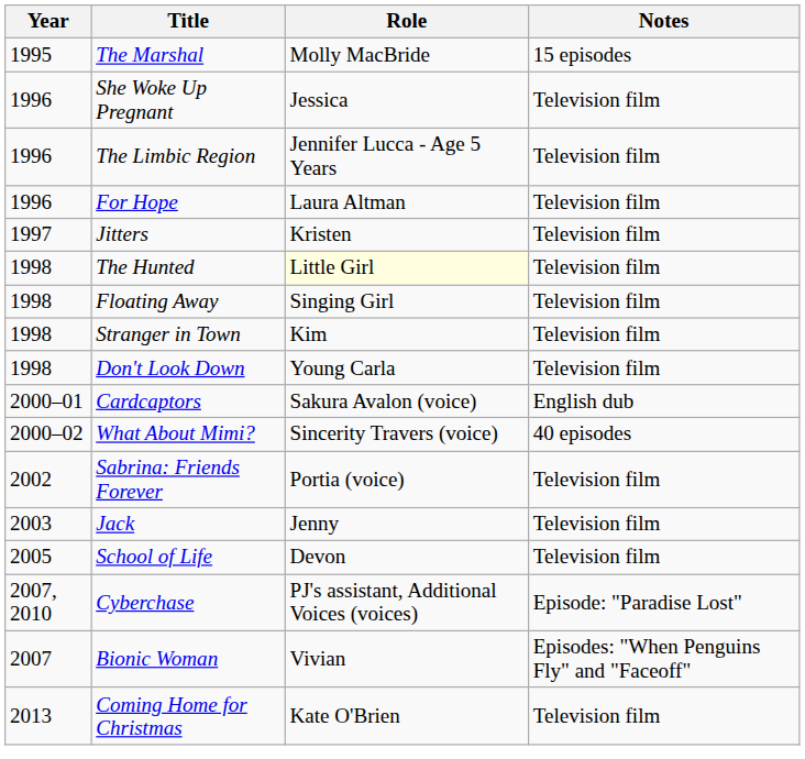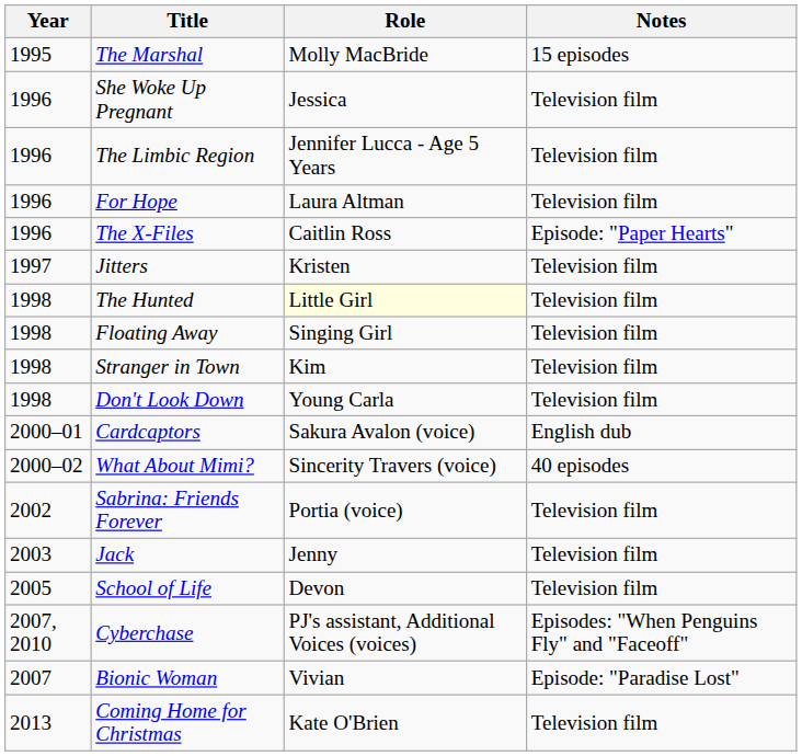 <table class="wikitable sortable">
 <tr>
 <th>Year</th>
 <th>Title</th>
 <th>Role</th>
 <th>Notes</th>
 </tr>
 <tr>
 <td>1995</td>
 <td data-sort-value="Marshal, The"><em><a href='#'>The Marshal</a></em></td>
 <td>Molly MacBride</td>
 <td>15 episodes</td>
 </tr>
 <tr>
 <td>1996</td>
 <td><em>She Woke Up Pregnant</em></td>
 <td>Jessica</td>
 <td>Television film</td>
 </tr>
 <tr>
 <td>1996</td>
 <td data-sort-value="Limbic Region, The"><em>The Limbic Region</em></td>
 <td>Jennifer Lucca - Age 5 Years</td>
 <td>Television film</td>
 </tr>
 <tr>
 <td>1996</td>
 <td><em><a href='#'>For Hope</a></em></td>
 <td>Laura Altman</td>
 <td>Television film</td>
+</tr>
+<tr>
+<td>1996</td>
+<td data-sort-value="X-Files, The"><em><a href='#'>The X-Files</a></em></td>
+<td>Caitlin Ross</td>
+<td>Episode: "<a href='#'>Paper Hearts</a>"</td>
 </tr>
 <tr>
 <td>1997</td>
 <td><em>Jitters</em></td>
 <td>Kristen</td>
 <td>Television film</td>
 </tr>
 <tr>
 <td>1998</td>
 <td data-sort-value="Hunted, The"><em>The Hunted</em></td>
 <td style="background: lightyellow;">Little Girl</td>
 <td>Television film</td>
 </tr>
 <tr>
 <td>1998</td>
 <td><em>Floating Away</em></td>
 <td>Singing Girl</td>
 <td>Television film</td>
 </tr>
 <tr>
 <td>1998</td>
 <td><em>Stranger in Town</em></td>
 <td>Kim</td>
 <td>Television film</td>
 </tr>
 <tr>
 <td>1998</td>
 <td><em><a href='#'>Don't Look Down</a></em></td>
 <td>Young Carla</td>
 <td>Television film</td>
 </tr>
 <tr>
 <td>2000–01</td>
 <td><em><a href='#'>Cardcaptors</a></em></td>
 <td>Sakura Avalon (voice)</td>
 <td>English dub</td>
 </tr>
 <tr>
 <td>2000–02</td>
 <td><em><a href='#'>What About Mimi?</a></em></td>
 <td>Sincerity Travers (voice)</td>
 <td>40 episodes</td>
 </tr>
 <tr>
 <td>2002</td>
 <td><em><a href='#'>Sabrina: Friends Forever</a></em></td>
 <td>Portia (voice)</td>
 <td>Television film</td>
 </tr>
 <tr>
 <td>2003</td>
 <td><em><a href='#'>Jack</a></em></td>
 <td>Jenny</td>
 <td>Television film</td>
 </tr>
 <tr>
 <td>2005</td>
 <td><em><a href='#'>School of Life</a></em></td>
 <td>Devon</td>
 <td>Television film</td>
 </tr>
 <tr>
 <td>2007, 2010</td>
 <td><em><a href='#'>Cyberchase</a></em></td>
 <td>PJ's assistant, Additional Voices (voices)</td>
-<td>Episode: "Paradise Lost"</td>
+<td>Episodes: "When Penguins Fly" and "Faceoff"</td>
 </tr>
 <tr>
 <td>2007</td>
 <td><em><a href='#'>Bionic Woman</a></em></td>
 <td>Vivian</td>
-<td>Episodes: "When Penguins Fly" and "Faceoff"</td>
+<td>Episode: "Paradise Lost"</td>
 </tr>
 <tr>
 <td>2013</td>
 <td><em><a href='#'>Coming Home for Christmas</a></em></td>
 <td>Kate O'Brien</td>
 <td>Television film</td>
 </tr>
 </table>
